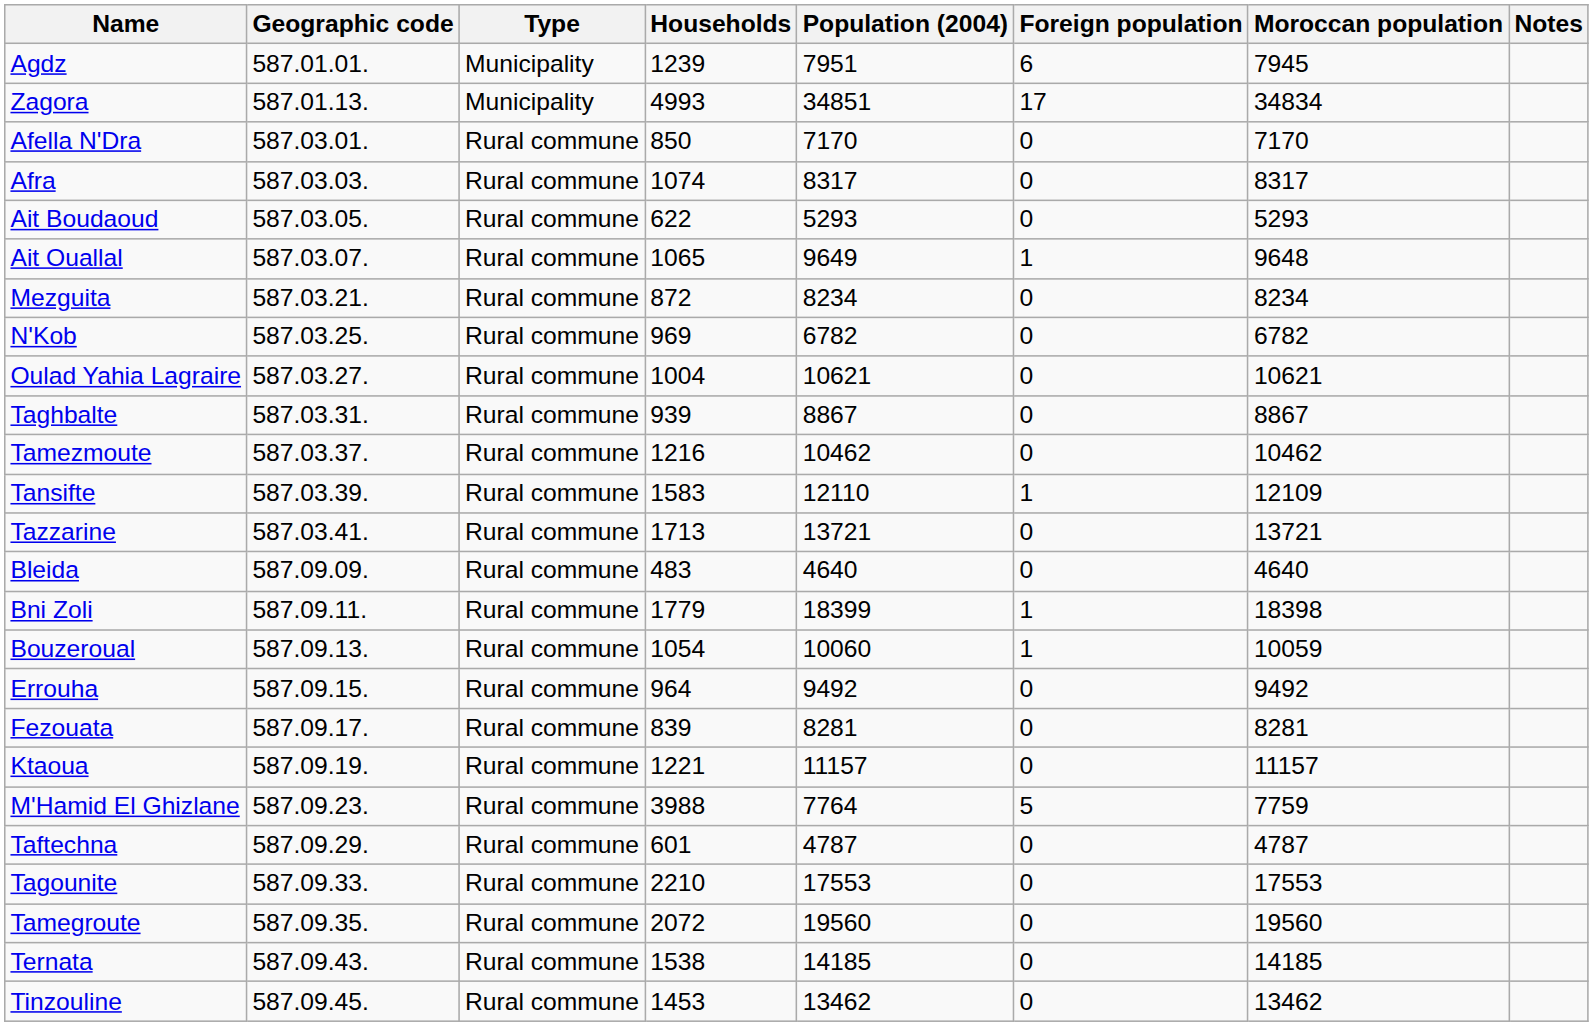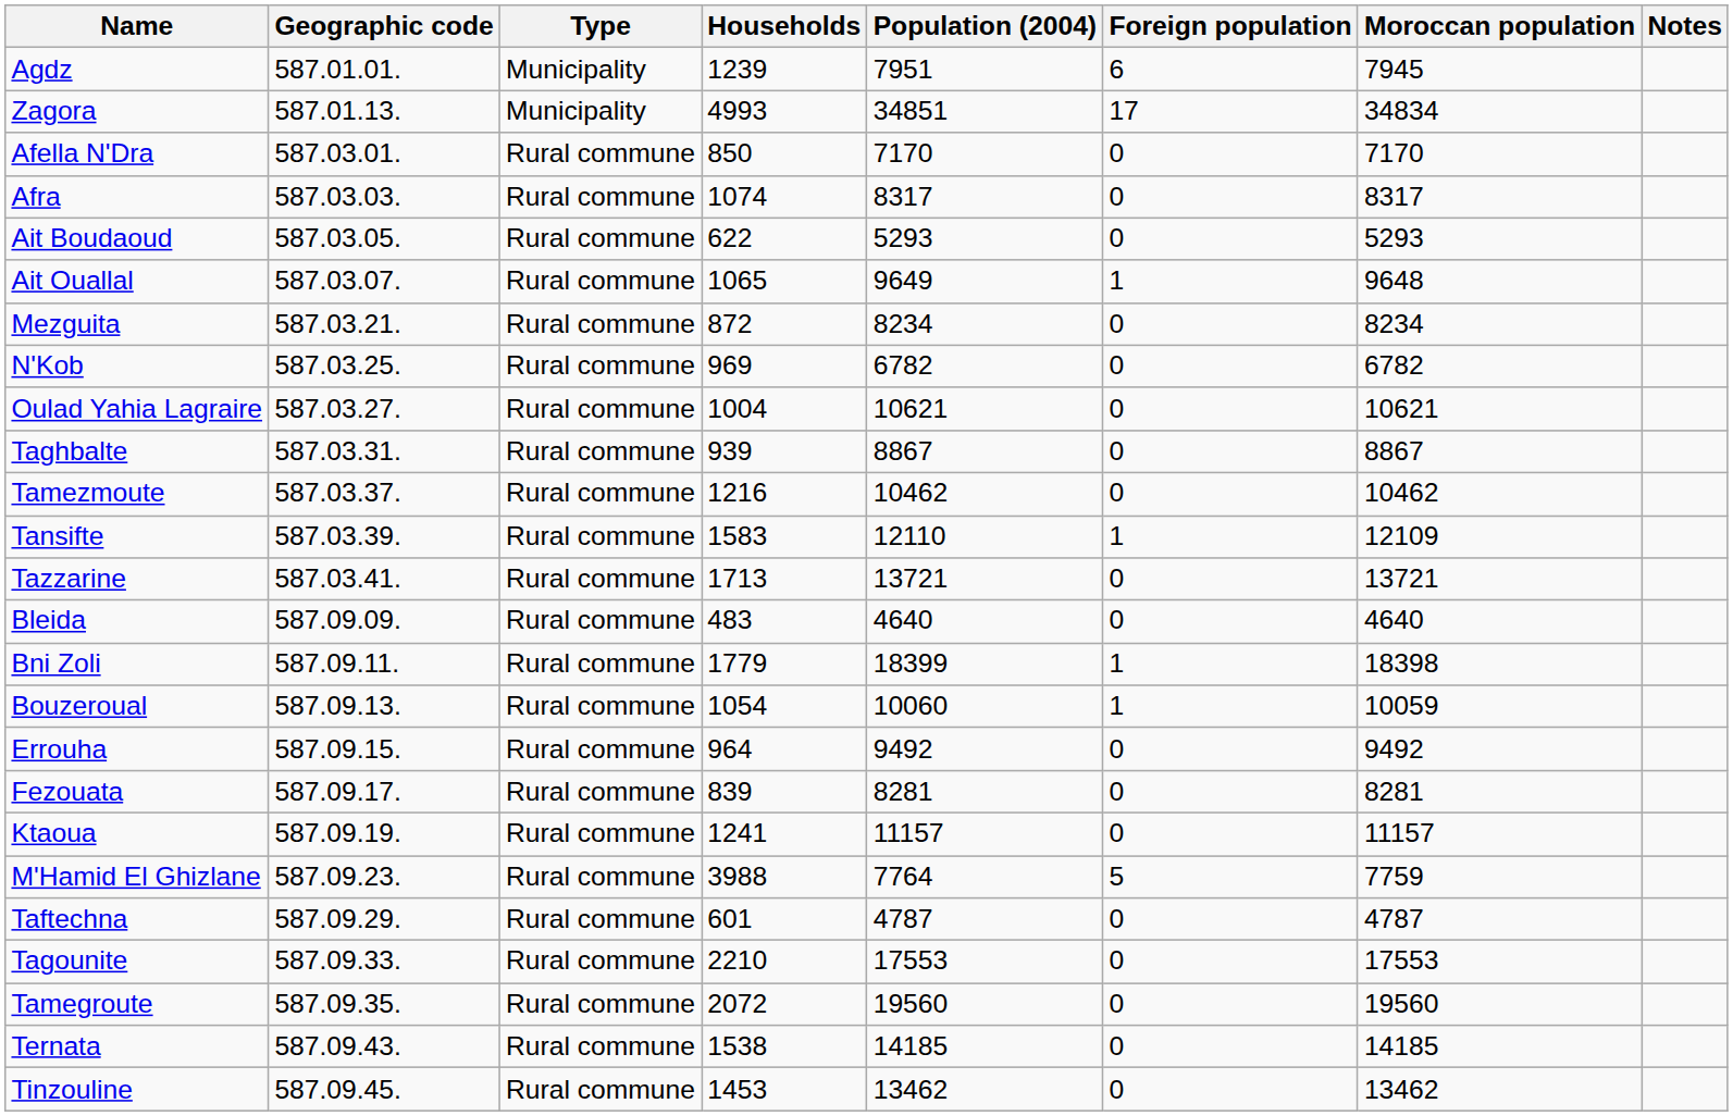 <table class="wikitable sortable">
 <tr>
 <th>Name</th>
 <th>Geographic code</th>
 <th>Type</th>
 <th>Households</th>
 <th>Population (2004)</th>
 <th>Foreign population</th>
 <th>Moroccan population</th>
 <th>Notes</th>
 </tr>
 <tr>
 <td><a href='#'>Agdz</a></td>
 <td>587.01.01.</td>
 <td>Municipality</td>
 <td>1239</td>
 <td>7951</td>
 <td>6</td>
 <td>7945</td>
 <td></td>
 </tr>
 <tr>
 <td><a href='#'>Zagora</a></td>
 <td>587.01.13.</td>
 <td>Municipality</td>
 <td>4993</td>
 <td>34851</td>
 <td>17</td>
 <td>34834</td>
 <td></td>
 </tr>
 <tr>
 <td><a href='#'>Afella N'Dra</a></td>
 <td>587.03.01.</td>
 <td>Rural commune</td>
 <td>850</td>
 <td>7170</td>
 <td>0</td>
 <td>7170</td>
 <td></td>
 </tr>
 <tr>
 <td><a href='#'>Afra</a></td>
 <td>587.03.03.</td>
 <td>Rural commune</td>
 <td>1074</td>
 <td>8317</td>
 <td>0</td>
 <td>8317</td>
 <td></td>
 </tr>
 <tr>
 <td><a href='#'>Ait Boudaoud</a></td>
 <td>587.03.05.</td>
 <td>Rural commune</td>
 <td>622</td>
 <td>5293</td>
 <td>0</td>
 <td>5293</td>
 <td></td>
 </tr>
 <tr>
 <td><a href='#'>Ait Ouallal</a></td>
 <td>587.03.07.</td>
 <td>Rural commune</td>
 <td>1065</td>
 <td>9649</td>
 <td>1</td>
 <td>9648</td>
 <td></td>
 </tr>
 <tr>
 <td><a href='#'>Mezguita</a></td>
 <td>587.03.21.</td>
 <td>Rural commune</td>
 <td>872</td>
 <td>8234</td>
 <td>0</td>
 <td>8234</td>
 <td></td>
 </tr>
 <tr>
 <td><a href='#'>N'Kob</a></td>
 <td>587.03.25.</td>
 <td>Rural commune</td>
 <td>969</td>
 <td>6782</td>
 <td>0</td>
 <td>6782</td>
 <td></td>
 </tr>
 <tr>
 <td><a href='#'>Oulad Yahia Lagraire</a></td>
 <td>587.03.27.</td>
 <td>Rural commune</td>
 <td>1004</td>
 <td>10621</td>
 <td>0</td>
 <td>10621</td>
 <td></td>
 </tr>
 <tr>
 <td><a href='#'>Taghbalte</a></td>
 <td>587.03.31.</td>
 <td>Rural commune</td>
 <td>939</td>
 <td>8867</td>
 <td>0</td>
 <td>8867</td>
 <td></td>
 </tr>
 <tr>
 <td><a href='#'>Tamezmoute</a></td>
 <td>587.03.37.</td>
 <td>Rural commune</td>
 <td>1216</td>
 <td>10462</td>
 <td>0</td>
 <td>10462</td>
 <td></td>
 </tr>
 <tr>
 <td><a href='#'>Tansifte</a></td>
 <td>587.03.39.</td>
 <td>Rural commune</td>
 <td>1583</td>
 <td>12110</td>
 <td>1</td>
 <td>12109</td>
 <td></td>
 </tr>
 <tr>
 <td><a href='#'>Tazzarine</a></td>
 <td>587.03.41.</td>
 <td>Rural commune</td>
 <td>1713</td>
 <td>13721</td>
 <td>0</td>
 <td>13721</td>
 <td></td>
 </tr>
 <tr>
 <td><a href='#'>Bleida</a></td>
 <td>587.09.09.</td>
 <td>Rural commune</td>
 <td>483</td>
 <td>4640</td>
 <td>0</td>
 <td>4640</td>
 <td></td>
 </tr>
 <tr>
 <td><a href='#'>Bni Zoli</a></td>
 <td>587.09.11.</td>
 <td>Rural commune</td>
 <td>1779</td>
 <td>18399</td>
 <td>1</td>
 <td>18398</td>
 <td></td>
 </tr>
 <tr>
 <td><a href='#'>Bouzeroual</a></td>
 <td>587.09.13.</td>
 <td>Rural commune</td>
 <td>1054</td>
 <td>10060</td>
 <td>1</td>
 <td>10059</td>
 <td></td>
 </tr>
 <tr>
 <td><a href='#'>Errouha</a></td>
 <td>587.09.15.</td>
 <td>Rural commune</td>
 <td>964</td>
 <td>9492</td>
 <td>0</td>
 <td>9492</td>
 <td></td>
 </tr>
 <tr>
 <td><a href='#'>Fezouata</a></td>
 <td>587.09.17.</td>
 <td>Rural commune</td>
 <td>839</td>
 <td>8281</td>
 <td>0</td>
 <td>8281</td>
 <td></td>
 </tr>
 <tr>
 <td><a href='#'>Ktaoua</a></td>
 <td>587.09.19.</td>
 <td>Rural commune</td>
-<td>1221</td>
+<td>1241</td>
 <td>11157</td>
 <td>0</td>
 <td>11157</td>
 <td></td>
 </tr>
 <tr>
 <td><a href='#'>M'Hamid El Ghizlane</a></td>
 <td>587.09.23.</td>
 <td>Rural commune</td>
 <td>3988</td>
 <td>7764</td>
 <td>5</td>
 <td>7759</td>
 <td></td>
 </tr>
 <tr>
 <td><a href='#'>Taftechna</a></td>
 <td>587.09.29.</td>
 <td>Rural commune</td>
 <td>601</td>
 <td>4787</td>
 <td>0</td>
 <td>4787</td>
 <td></td>
 </tr>
 <tr>
 <td><a href='#'>Tagounite</a></td>
 <td>587.09.33.</td>
 <td>Rural commune</td>
 <td>2210</td>
 <td>17553</td>
 <td>0</td>
 <td>17553</td>
 <td></td>
 </tr>
 <tr>
 <td><a href='#'>Tamegroute</a></td>
 <td>587.09.35.</td>
 <td>Rural commune</td>
 <td>2072</td>
 <td>19560</td>
 <td>0</td>
 <td>19560</td>
 <td></td>
 </tr>
 <tr>
 <td><a href='#'>Ternata</a></td>
 <td>587.09.43.</td>
 <td>Rural commune</td>
 <td>1538</td>
 <td>14185</td>
 <td>0</td>
 <td>14185</td>
 <td></td>
 </tr>
 <tr>
 <td><a href='#'>Tinzouline</a></td>
 <td>587.09.45.</td>
 <td>Rural commune</td>
 <td>1453</td>
 <td>13462</td>
 <td>0</td>
 <td>13462</td>
 <td></td>
 </tr>
 </table>
